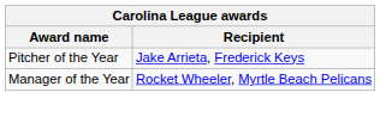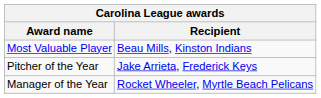 <table class="wikitable">
 <tr>
 <th colspan="2">Carolina League awards</th>
 </tr>
 <tr>
 <th>Award name</th>
 <th>Recipient</th>
+</tr>
+<tr>
+<td><a href='#'>Most Valuable Player</a></td>
+<td><a href='#'>Beau Mills</a>, <a href='#'>Kinston Indians</a></td>
 </tr>
 <tr>
 <td>Pitcher of the Year</td>
 <td><a href='#'>Jake Arrieta</a>, <a href='#'>Frederick Keys</a></td>
 </tr>
 <tr>
 <td>Manager of the Year</td>
 <td><a href='#'>Rocket Wheeler</a>, <a href='#'>Myrtle Beach Pelicans</a></td>
 </tr>
 </table>
